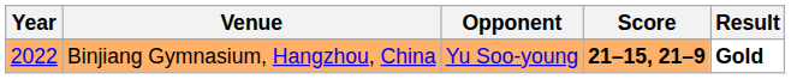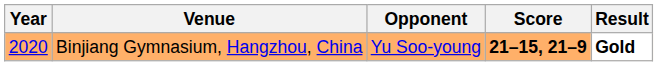 <table class="sortable wikitable" style="font-size: 90%;">
 <tr>
 <th>Year</th>
 <th>Venue</th>
 <th>Opponent</th>
 <th>Score</th>
 <th>Result</th>
 </tr>
 <tr style="background:#FFB069">
-<td align="center"><a href='#'>2022</a></td>
+<td align="center"><a href='#'>2020</a></td>
 <td align="left">Binjiang Gymnasium, <a href='#'>Hangzhou</a>, <a href='#'>China</a></td>
 <td align="left"> <a href='#'>Yu Soo-young</a></td>
 <td align="left"><strong>21–15, 21–9</strong></td>
 <td style="text-align:left; background:white"> <strong>Gold</strong></td>
 </tr>
 </table>
